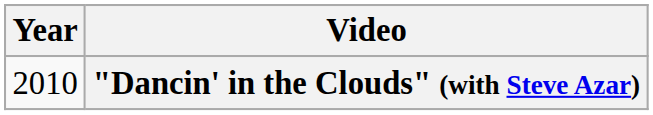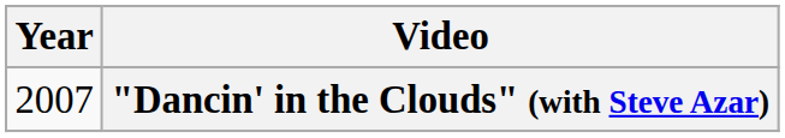 <table class="wikitable plainrowheaders">
 <tr>
 <th>Year</th>
 <th>Video</th>
 </tr>
 <tr>
-<td>2010</td>
+<td>2007</td>
 <th scope="row">"Dancin' in the Clouds" <small> (with <a href='#'>Steve Azar</a>)</small></th>
 </tr>
 </table>
